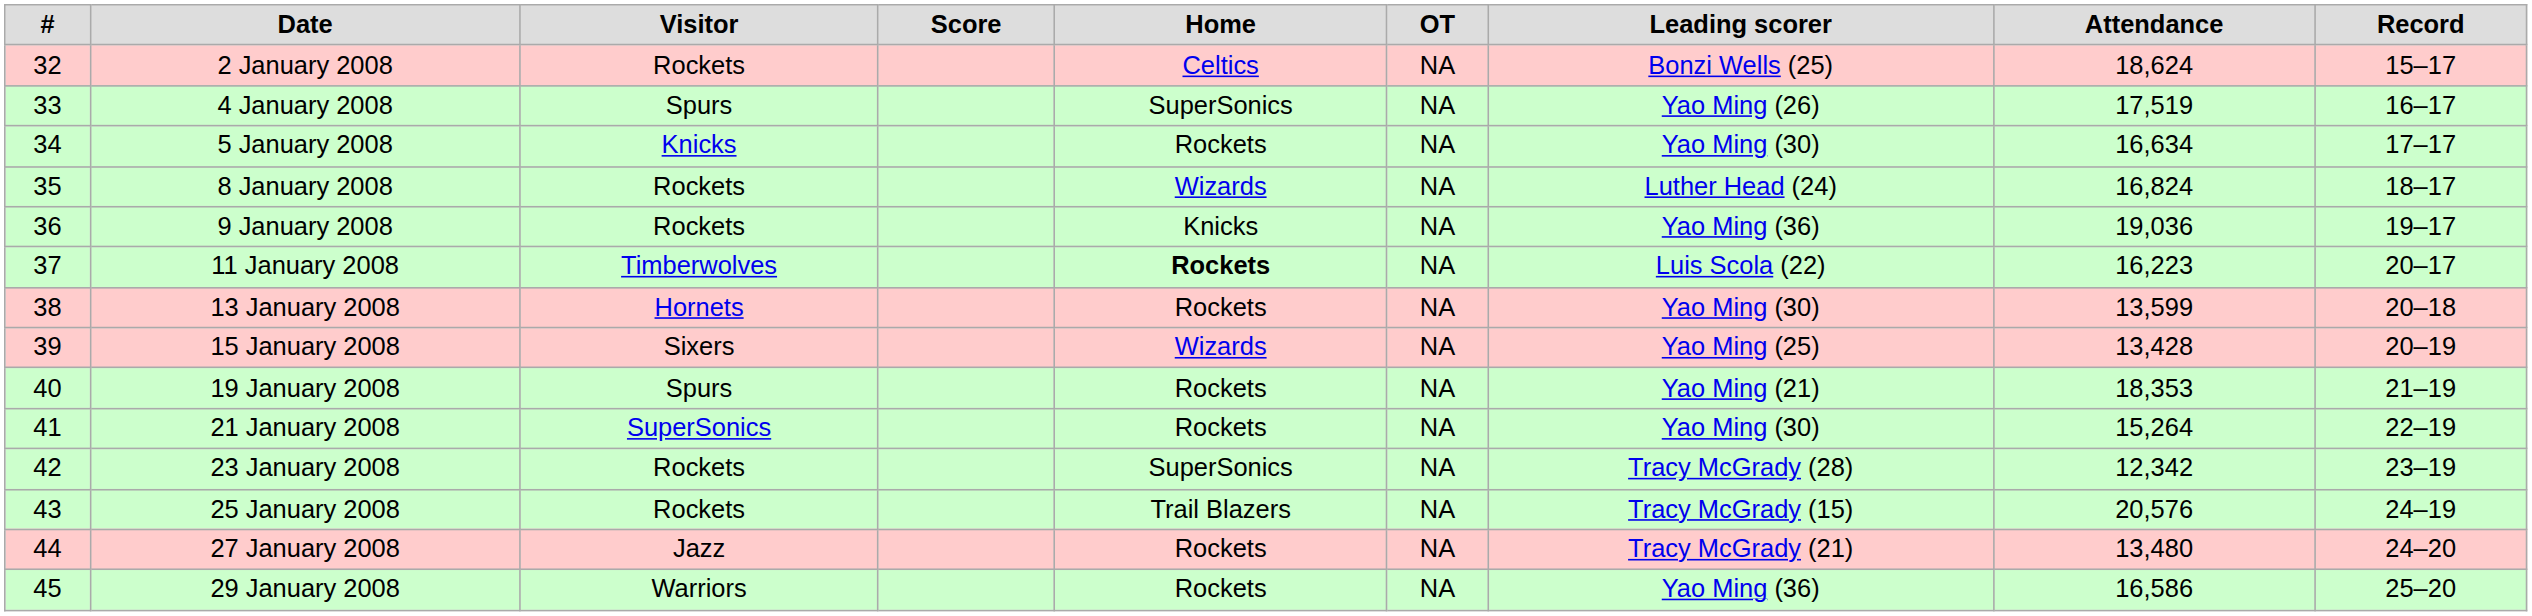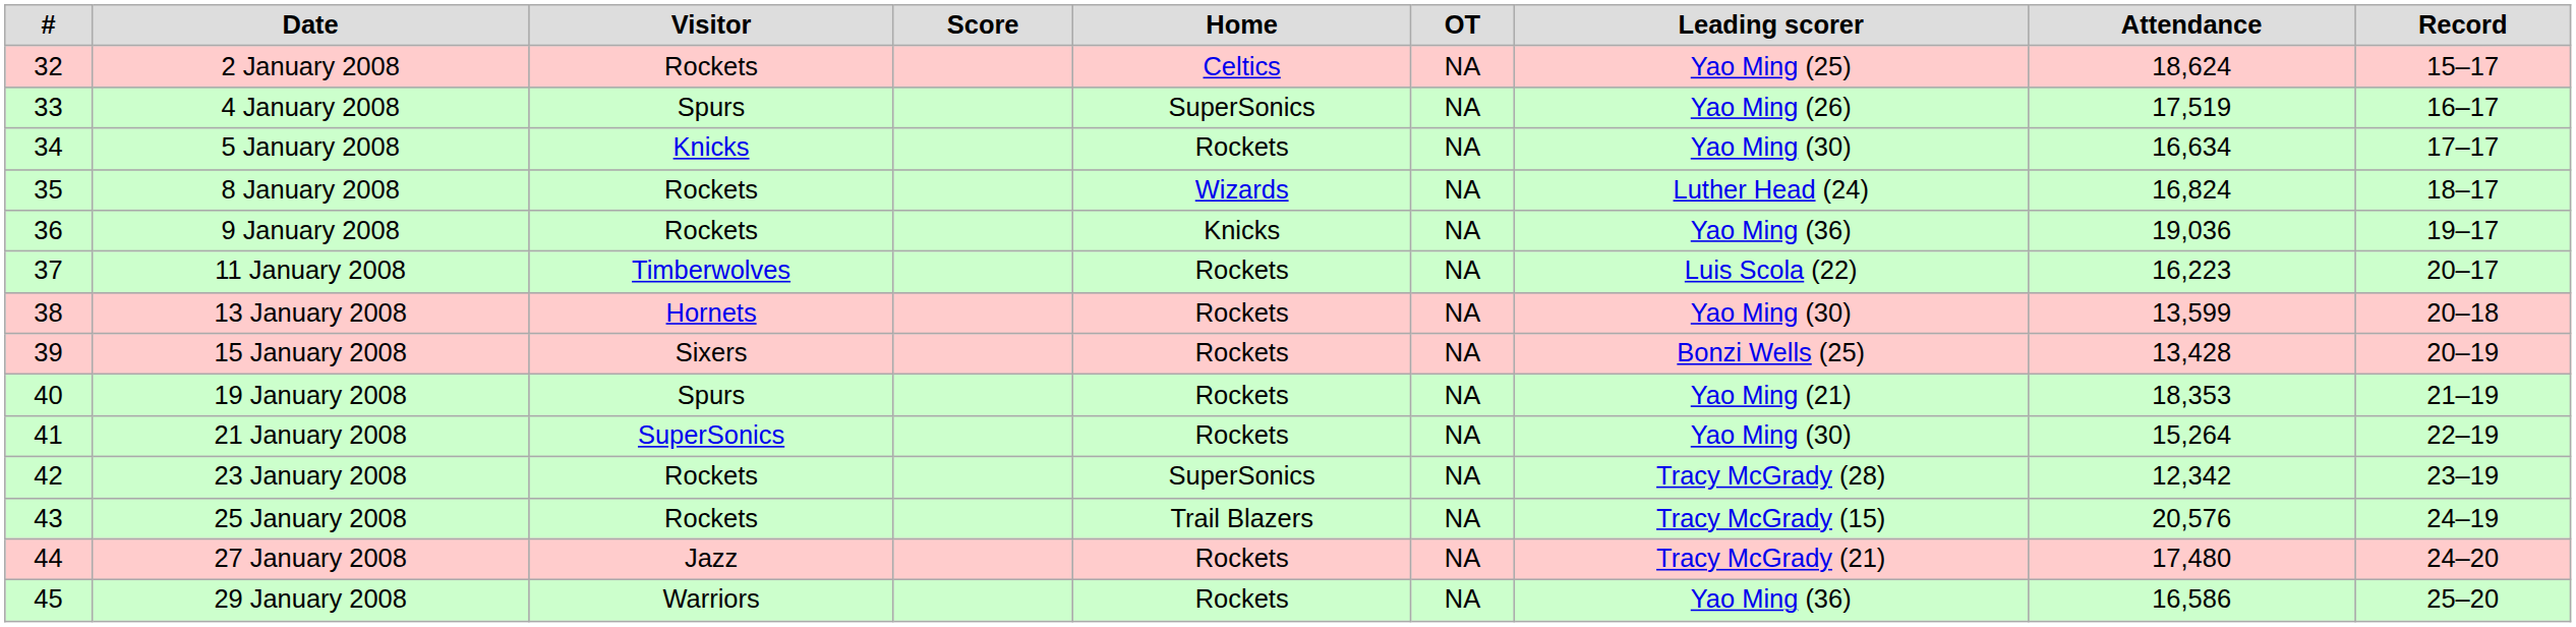 <table class="wikitable" width="80%">
 <tr align="center"  bgcolor="#dddddd">
 <td><strong>#</strong></td>
 <td><strong>Date</strong></td>
 <td><strong>Visitor</strong></td>
 <td><strong>Score</strong></td>
 <td><strong>Home</strong></td>
 <td><strong>OT</strong></td>
 <td><strong>Leading scorer</strong></td>
 <td><strong>Attendance</strong></td>
 <td><strong>Record</strong></td>
 </tr>
 <tr align="center" bgcolor="#ffcccc">
 <td>32</td>
 <td>2 January 2008</td>
 <td>Rockets</td>
 <td></td>
 <td><a href='#'>Celtics</a></td>
 <td>NA</td>
-<td><a href='#'>Bonzi Wells</a> (25)</td>
+<td><a href='#'>Yao Ming</a> (25)</td>
 <td>18,624</td>
 <td>15–17</td>
 </tr>
 <tr align="center" bgcolor="#ccffcc">
 <td>33</td>
 <td>4 January 2008</td>
 <td>Spurs</td>
 <td></td>
 <td>SuperSonics</td>
 <td>NA</td>
 <td><a href='#'>Yao Ming</a> (26)</td>
 <td>17,519</td>
 <td>16–17</td>
 </tr>
 <tr align="center" bgcolor="#ccffcc">
 <td>34</td>
 <td>5 January 2008</td>
 <td><a href='#'>Knicks</a></td>
 <td></td>
 <td>Rockets</td>
 <td>NA</td>
 <td><a href='#'>Yao Ming</a> (30)</td>
 <td>16,634</td>
 <td>17–17</td>
 </tr>
 <tr align="center" bgcolor="#ccffcc">
 <td>35</td>
 <td>8 January 2008</td>
 <td>Rockets</td>
 <td></td>
 <td><a href='#'>Wizards</a></td>
 <td>NA</td>
 <td><a href='#'>Luther Head</a> (24)</td>
 <td>16,824</td>
 <td>18–17</td>
 </tr>
 <tr align="center" bgcolor="#ccffcc">
 <td>36</td>
 <td>9 January 2008</td>
 <td>Rockets</td>
 <td></td>
 <td>Knicks</td>
 <td>NA</td>
 <td><a href='#'>Yao Ming</a> (36)</td>
 <td>19,036</td>
 <td>19–17</td>
 </tr>
 <tr align="center" bgcolor="#ccffcc">
 <td>37</td>
 <td>11 January 2008</td>
 <td><a href='#'>Timberwolves</a></td>
 <td></td>
-<td><strong>Rockets</strong></td>
+<td>Rockets</td>
 <td>NA</td>
 <td><a href='#'>Luis Scola</a> (22)</td>
 <td>16,223</td>
 <td>20–17</td>
 </tr>
 <tr align="center" bgcolor="#ffcccc">
 <td>38</td>
 <td>13 January 2008</td>
 <td><a href='#'>Hornets</a></td>
 <td></td>
 <td>Rockets</td>
 <td>NA</td>
 <td><a href='#'>Yao Ming</a> (30)</td>
 <td>13,599</td>
 <td>20–18</td>
 </tr>
 <tr align="center" bgcolor="#ffcccc">
 <td>39</td>
 <td>15 January 2008</td>
 <td>Sixers</td>
 <td></td>
-<td><a href='#'>Wizards</a></td>
+<td>Rockets</td>
 <td>NA</td>
-<td><a href='#'>Yao Ming</a> (25)</td>
+<td><a href='#'>Bonzi Wells</a> (25)</td>
 <td>13,428</td>
 <td>20–19</td>
 </tr>
 <tr align="center" bgcolor="#ccffcc">
 <td>40</td>
 <td>19 January 2008</td>
 <td>Spurs</td>
 <td></td>
 <td>Rockets</td>
 <td>NA</td>
 <td><a href='#'>Yao Ming</a> (21)</td>
 <td>18,353</td>
 <td>21–19</td>
 </tr>
 <tr align="center" bgcolor="#ccffcc">
 <td>41</td>
 <td>21 January 2008</td>
 <td><a href='#'>SuperSonics</a></td>
 <td></td>
 <td>Rockets</td>
 <td>NA</td>
 <td><a href='#'>Yao Ming</a> (30)</td>
 <td>15,264</td>
 <td>22–19</td>
 </tr>
 <tr align="center" bgcolor="#ccffcc">
 <td>42</td>
 <td>23 January 2008</td>
 <td>Rockets</td>
 <td></td>
 <td>SuperSonics</td>
 <td>NA</td>
 <td><a href='#'>Tracy McGrady</a> (28)</td>
 <td>12,342</td>
 <td>23–19</td>
 </tr>
 <tr align="center" bgcolor="#ccffcc">
 <td>43</td>
 <td>25 January 2008</td>
 <td>Rockets</td>
 <td></td>
 <td>Trail Blazers</td>
 <td>NA</td>
 <td><a href='#'>Tracy McGrady</a> (15)</td>
 <td>20,576</td>
 <td>24–19</td>
 </tr>
 <tr align="center" bgcolor="#ffcccc">
 <td>44</td>
 <td>27 January 2008</td>
 <td>Jazz</td>
 <td></td>
 <td>Rockets</td>
 <td>NA</td>
 <td><a href='#'>Tracy McGrady</a> (21)</td>
-<td>13,480</td>
+<td>17,480</td>
 <td>24–20</td>
 </tr>
 <tr align="center" bgcolor="#ccffcc">
 <td>45</td>
 <td>29 January 2008</td>
 <td>Warriors</td>
 <td></td>
 <td>Rockets</td>
 <td>NA</td>
 <td><a href='#'>Yao Ming</a> (36)</td>
 <td>16,586</td>
 <td>25–20</td>
 </tr>
 </table>
